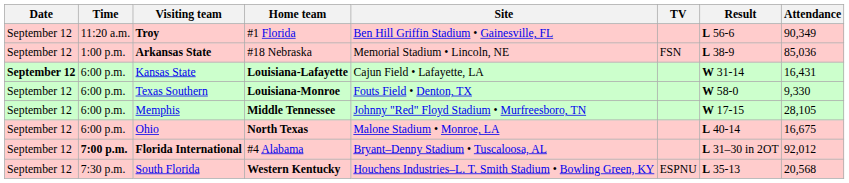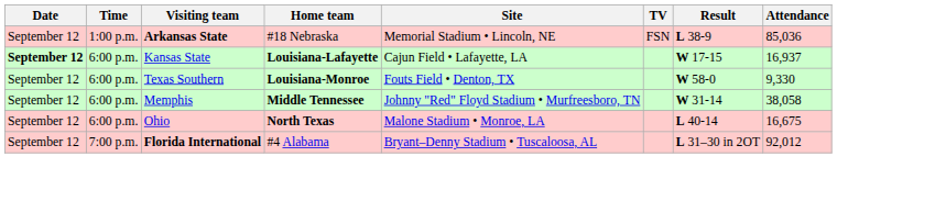 <table class="wikitable" style="font-size:95%;">
 <tr>
 <th>Date</th>
 <th>Time</th>
 <th>Visiting team</th>
 <th>Home team</th>
 <th>Site</th>
 <th>TV</th>
 <th>Result</th>
 <th>Attendance</th>
-</tr>
-<tr bgcolor=#ffcccc>
-<td>September 12</td>
-<td>11:20 a.m.</td>
-<td><strong>Troy</strong></td>
-<td>#1 <a href='#'>Florida</a></td>
-<td><a href='#'>Ben Hill Griffin Stadium</a> • <a href='#'>Gainesville, FL</a></td>
-<td></td>
-<td><strong>L</strong> 56-6</td>
-<td>90,349</td>
 </tr>
 <tr bgcolor=#ffcccc>
 <td>September 12</td>
 <td>1:00 p.m.</td>
 <td><strong>Arkansas State</strong></td>
 <td>#18 Nebraska</td>
 <td>Memorial Stadium • Lincoln, NE</td>
 <td>FSN</td>
 <td><strong>L</strong> 38-9</td>
 <td>85,036</td>
 </tr>
 <tr bgcolor=#ccffcc>
 <td><strong>September 12</strong></td>
 <td>6:00 p.m.</td>
 <td><a href='#'>Kansas State</a></td>
 <td><strong>Louisiana-Lafayette</strong></td>
 <td>Cajun Field • Lafayette, LA</td>
 <td></td>
-<td><strong>W</strong> 31-14</td>
-<td>16,431</td>
+<td><strong>W</strong> 17-15</td>
+<td>16,937</td>
 </tr>
 <tr bgcolor=#ccffcc>
 <td>September 12</td>
 <td>6:00 p.m.</td>
 <td><a href='#'>Texas Southern</a></td>
 <td><strong>Louisiana-Monroe</strong></td>
 <td><a href='#'>Fouts Field</a> • <a href='#'>Denton, TX</a></td>
 <td></td>
 <td><strong>W</strong> 58-0</td>
 <td>9,330</td>
 </tr>
 <tr bgcolor=#ccffcc>
 <td>September 12</td>
 <td>6:00 p.m.</td>
 <td><a href='#'>Memphis</a></td>
 <td><strong>Middle Tennessee</strong></td>
 <td><a href='#'>Johnny "Red" Floyd Stadium</a> • <a href='#'>Murfreesboro, TN</a></td>
 <td></td>
-<td><strong>W</strong> 17-15</td>
-<td>28,105</td>
+<td><strong>W</strong> 31-14</td>
+<td>38,058</td>
 </tr>
 <tr bgcolor=#ffcccc>
 <td>September 12</td>
 <td>6:00 p.m.</td>
 <td><a href='#'>Ohio</a></td>
 <td><strong>North Texas</strong></td>
 <td><a href='#'>Malone Stadium</a> • <a href='#'>Monroe, LA</a></td>
 <td></td>
 <td><strong>L</strong> 40-14</td>
 <td>16,675</td>
 </tr>
 <tr bgcolor=#ffcccc>
 <td>September 12</td>
-<td><strong>7:00 p.m.</strong></td>
+<td>7:00 p.m.</td>
 <td><strong>Florida International</strong></td>
 <td>#4 <a href='#'>Alabama</a></td>
 <td><a href='#'>Bryant–Denny Stadium</a> • <a href='#'>Tuscaloosa, AL</a></td>
 <td></td>
 <td><strong>L</strong> 31–30 in 2OT</td>
 <td>92,012</td>
 </tr>
-<tr bgcolor=#ffcccc>
-<td>September 12</td>
-<td>7:30 p.m.</td>
-<td><a href='#'>South Florida</a></td>
-<td><strong>Western Kentucky</strong></td>
-<td><a href='#'>Houchens Industries–L. T. Smith Stadium</a> • <a href='#'>Bowling Green, KY</a></td>
-<td>ESPNU</td>
-<td><strong>L</strong> 35-13</td>
-<td>20,568</td>
-</tr>
 </table>
